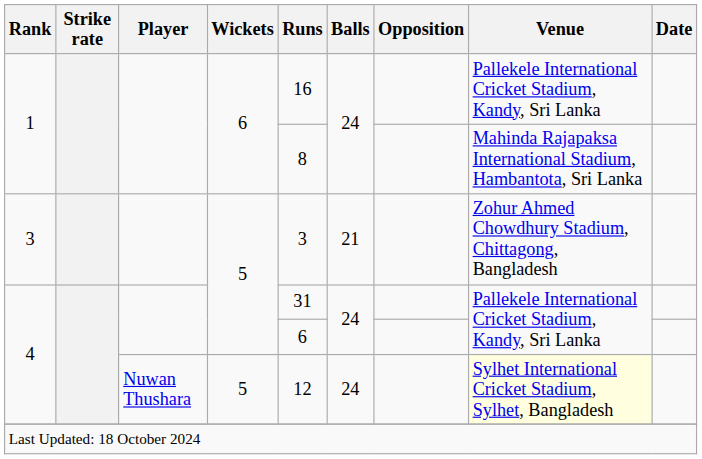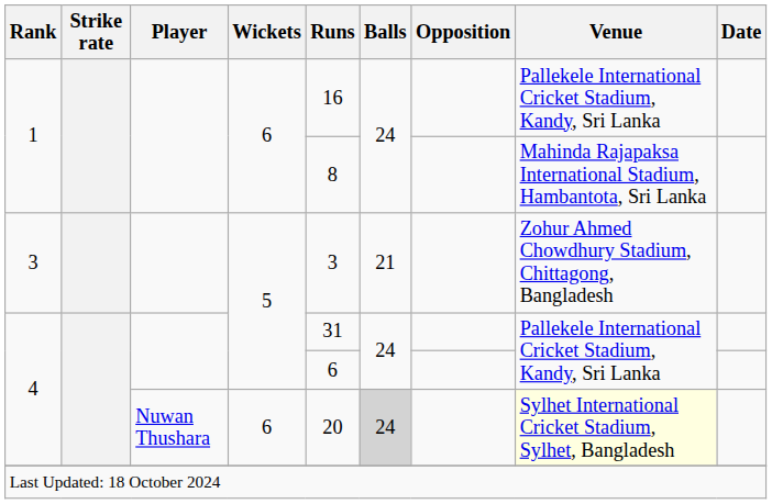 <table class="wikitable plainrowheaders sortable">
 <tr>
 <th scope=col>Rank</th>
 <th scope=col>Strike rate</th>
 <th scope=col>Player</th>
 <th scope=col>Wickets</th>
 <th scope=col>Runs</th>
 <th scope=col>Balls</th>
 <th scope=col>Opposition</th>
 <th scope=col>Venue</th>
 <th scope=col>Date</th>
 </tr>
 <tr>
 <td align=center rowspan=2>1</td>
 <th scope=row style=text-align:center; rowspan=2></th>
 <td rowspan=2></td>
 <td align=center rowspan=2>6</td>
 <td align=center>16</td>
 <td align=center rowspan=2>24</td>
 <td></td>
 <td><a href='#'>Pallekele International Cricket Stadium</a>, <a href='#'>Kandy</a>, Sri Lanka</td>
 <td></td>
 </tr>
 <tr>
 <td align=center>8</td>
 <td></td>
 <td><a href='#'>Mahinda Rajapaksa International Stadium</a>, <a href='#'>Hambantota</a>, Sri Lanka</td>
 <td> </td>
 </tr>
 <tr>
 <td align=center>3</td>
 <th scope=row style=text-align:center;></th>
 <td></td>
 <td align=center rowspan=3>5</td>
 <td align=center>3</td>
 <td align=center>21</td>
 <td></td>
 <td><a href='#'>Zohur Ahmed Chowdhury Stadium</a>, <a href='#'>Chittagong</a>, Bangladesh</td>
 <td> </td>
 </tr>
 <tr>
 <td rowspan="3" align="center">4</td>
 <th rowspan="3" scope="row" style="text-align:center;"></th>
 <td rowspan=2></td>
 <td align=center>31</td>
 <td align=center rowspan=2>24</td>
 <td></td>
 <td rowspan=2><a href='#'>Pallekele International Cricket Stadium</a>, <a href='#'>Kandy</a>, Sri Lanka</td>
 <td> </td>
 </tr>
 <tr>
 <td align=center>6</td>
 <td></td>
 <td></td>
 </tr>
 <tr>
 <td><a href='#'>Nuwan Thushara</a> </td>
-<td align="center">5</td>
-<td align="center">12</td>
-<td align="center">24</td>
+<td align="center">6</td>
+<td align="center">20</td>
+<td align="center" style="background: lightgrey;">24</td>
 <td></td>
 <td style="background: lightyellow;"><a href='#'>Sylhet International Cricket Stadium</a>, <a href='#'>Sylhet</a>, Bangladesh</td>
 <td></td>
 </tr>
 <tr>
 </tr>
 <tr class=sortbottom>
 <td colspan=9><small>Last Updated: 18 October 2024</small></td>
 </tr>
 </table>
